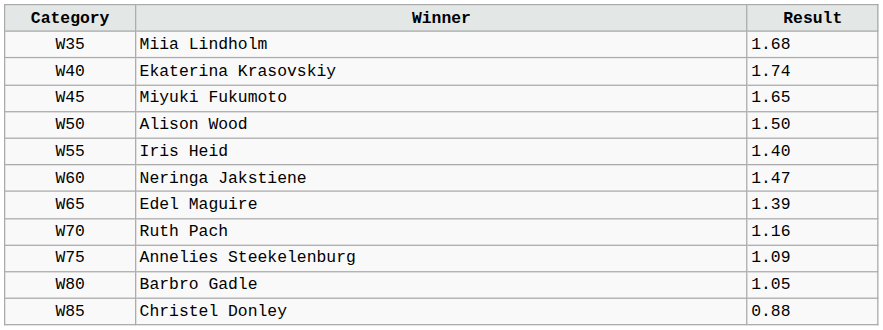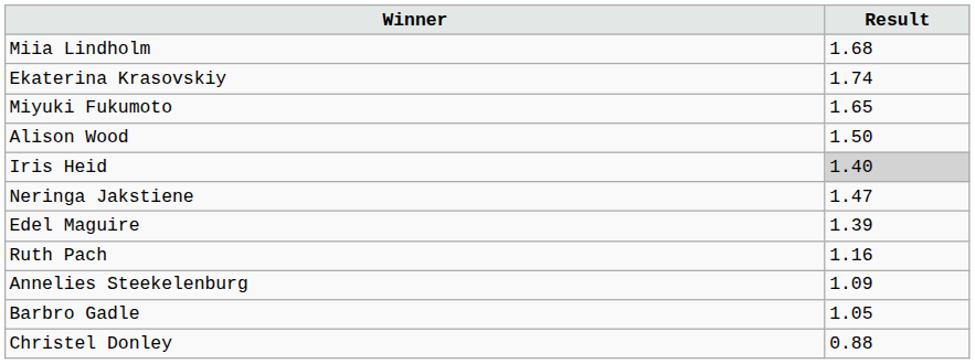 <table class="wikitable" width=35%>
 <tr>
-<td width=15% align="center" bgcolor=#E3E7E6><strong>Category</strong></td>
 <td align="center" bgcolor=#E3E7E6> <strong>Winner</strong></td>
 <td width=15% align="center" bgcolor=#E3E7E6><strong>Result</strong></td>
 </tr>
 <tr>
-<td align="center">W35</td>
 <td> Miia Lindholm</td>
 <td>1.68</td>
 </tr>
 <tr>
-<td align="center">W40</td>
 <td> Ekaterina Krasovskiy</td>
 <td>1.74</td>
 </tr>
 <tr>
-<td align="center">W45</td>
 <td> Miyuki Fukumoto</td>
 <td>1.65</td>
 </tr>
 <tr>
-<td align="center">W50</td>
 <td> Alison Wood</td>
 <td>1.50</td>
 </tr>
 <tr>
-<td align="center">W55</td>
 <td> Iris Heid</td>
-<td>1.40</td>
+<td style="background: lightgrey;">1.40</td>
 </tr>
 <tr>
-<td align="center">W60</td>
 <td> Neringa Jakstiene</td>
 <td>1.47</td>
 </tr>
 <tr>
-<td align="center">W65</td>
 <td> Edel Maguire</td>
 <td>1.39</td>
 </tr>
 <tr>
-<td align="center">W70</td>
 <td> Ruth Pach</td>
 <td>1.16</td>
 </tr>
 <tr>
-<td align="center">W75</td>
 <td> Annelies Steekelenburg</td>
 <td>1.09</td>
 </tr>
 <tr>
-<td align="center">W80</td>
 <td> Barbro Gadle</td>
 <td>1.05</td>
 </tr>
 <tr>
-<td align="center">W85</td>
 <td> Christel Donley</td>
 <td>0.88</td>
 </tr>
 </table>
